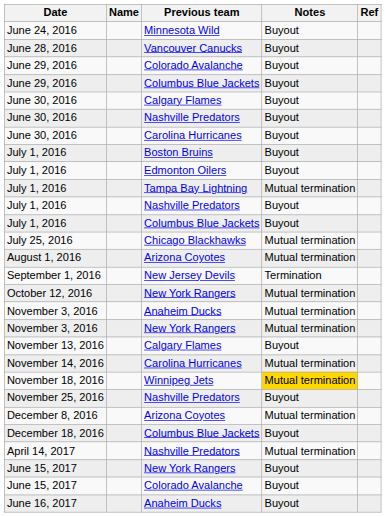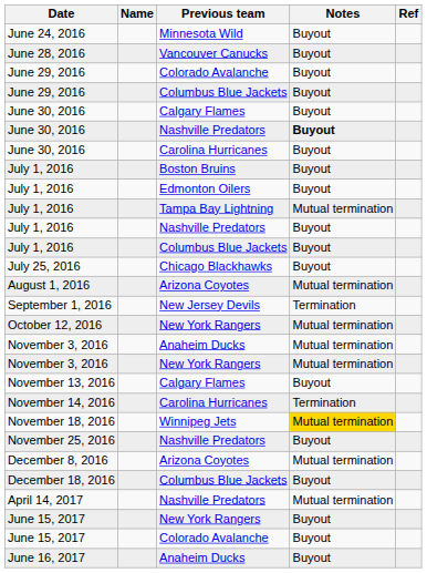 <table class="wikitable sortable" border="1">
 <tr>
 <th>Date</th>
 <th>Name</th>
 <th>Previous team</th>
 <th>Notes</th>
 <th>Ref</th>
 </tr>
 <tr>
 <td>June 24, 2016</td>
 <td></td>
 <td><a href='#'>Minnesota Wild</a></td>
 <td>Buyout</td>
 <td></td>
 </tr>
 <tr bgcolor="eeeeee">
 <td>June 28, 2016</td>
 <td></td>
 <td><a href='#'>Vancouver Canucks</a></td>
 <td>Buyout</td>
 <td></td>
 </tr>
 <tr>
 <td>June 29, 2016</td>
 <td></td>
 <td><a href='#'>Colorado Avalanche</a></td>
 <td>Buyout</td>
 <td></td>
 </tr>
 <tr bgcolor="eeeeee">
 <td>June 29, 2016</td>
 <td></td>
 <td><a href='#'>Columbus Blue Jackets</a></td>
 <td>Buyout</td>
 <td></td>
 </tr>
 <tr>
 <td>June 30, 2016</td>
 <td></td>
 <td><a href='#'>Calgary Flames</a></td>
 <td>Buyout</td>
 <td></td>
 </tr>
 <tr bgcolor="eeeeee">
 <td>June 30, 2016</td>
 <td></td>
 <td><a href='#'>Nashville Predators</a></td>
-<td>Buyout</td>
+<td><strong>Buyout</strong></td>
 <td></td>
 </tr>
 <tr>
 <td>June 30, 2016</td>
 <td></td>
 <td><a href='#'>Carolina Hurricanes</a></td>
 <td>Buyout</td>
 <td></td>
 </tr>
 <tr bgcolor="eeeeee">
 <td>July 1, 2016</td>
 <td></td>
 <td><a href='#'>Boston Bruins</a></td>
 <td>Buyout</td>
 <td></td>
 </tr>
 <tr>
 <td>July 1, 2016</td>
 <td></td>
 <td><a href='#'>Edmonton Oilers</a></td>
 <td>Buyout</td>
 <td></td>
 </tr>
 <tr bgcolor="eeeeee">
 <td>July 1, 2016</td>
 <td></td>
 <td><a href='#'>Tampa Bay Lightning</a></td>
 <td>Mutual termination</td>
 <td></td>
 </tr>
 <tr>
 <td>July 1, 2016</td>
 <td></td>
 <td><a href='#'>Nashville Predators</a></td>
 <td>Buyout</td>
 <td></td>
 </tr>
 <tr bgcolor="eeeeee">
 <td>July 1, 2016</td>
 <td></td>
 <td><a href='#'>Columbus Blue Jackets</a></td>
 <td>Buyout</td>
 <td></td>
 </tr>
 <tr>
 <td>July 25, 2016</td>
 <td></td>
 <td><a href='#'>Chicago Blackhawks</a></td>
-<td>Mutual termination</td>
+<td>Buyout</td>
 <td></td>
 </tr>
 <tr bgcolor="eeeeee">
 <td>August 1, 2016</td>
 <td></td>
 <td><a href='#'>Arizona Coyotes</a></td>
 <td>Mutual termination</td>
 <td></td>
 </tr>
 <tr>
 <td>September 1, 2016</td>
 <td></td>
 <td><a href='#'>New Jersey Devils</a></td>
 <td>Termination</td>
 <td></td>
 </tr>
 <tr bgcolor="eeeeee">
 <td>October 12, 2016</td>
 <td></td>
 <td><a href='#'>New York Rangers</a></td>
 <td>Mutual termination</td>
 <td></td>
 </tr>
 <tr>
 <td>November 3, 2016</td>
 <td></td>
 <td><a href='#'>Anaheim Ducks</a></td>
 <td>Mutual termination</td>
 <td></td>
 </tr>
 <tr bgcolor="eeeeee">
 <td>November 3, 2016</td>
 <td></td>
 <td><a href='#'>New York Rangers</a></td>
 <td>Mutual termination</td>
 <td></td>
 </tr>
 <tr>
 <td>November 13, 2016</td>
 <td></td>
 <td><a href='#'>Calgary Flames</a></td>
 <td>Buyout</td>
 <td></td>
 </tr>
 <tr bgcolor="eeeeee">
 <td>November 14, 2016</td>
 <td></td>
 <td><a href='#'>Carolina Hurricanes</a></td>
-<td>Mutual termination</td>
+<td>Termination</td>
 <td></td>
 </tr>
 <tr>
 <td>November 18, 2016</td>
 <td></td>
 <td><a href='#'>Winnipeg Jets</a></td>
 <td style="background: gold;">Mutual termination</td>
 <td></td>
 </tr>
 <tr bgcolor="eeeeee">
 <td>November 25, 2016</td>
 <td></td>
 <td><a href='#'>Nashville Predators</a></td>
 <td>Buyout</td>
 <td></td>
 </tr>
 <tr>
 <td>December 8, 2016</td>
 <td></td>
 <td><a href='#'>Arizona Coyotes</a></td>
 <td>Mutual termination</td>
 <td></td>
 </tr>
 <tr bgcolor="eeeeee">
 <td>December 18, 2016</td>
 <td></td>
 <td><a href='#'>Columbus Blue Jackets</a></td>
 <td>Buyout</td>
 <td></td>
 </tr>
 <tr>
 <td>April 14, 2017</td>
 <td></td>
 <td><a href='#'>Nashville Predators</a></td>
 <td>Mutual termination</td>
 <td></td>
 </tr>
 <tr bgcolor="eeeeee">
 <td>June 15, 2017</td>
 <td></td>
 <td><a href='#'>New York Rangers</a></td>
 <td>Buyout</td>
 <td></td>
 </tr>
 <tr>
 <td>June 15, 2017</td>
 <td></td>
 <td><a href='#'>Colorado Avalanche</a></td>
 <td>Buyout</td>
 <td></td>
 </tr>
 <tr bgcolor="eeeeee">
 <td>June 16, 2017</td>
 <td></td>
 <td><a href='#'>Anaheim Ducks</a></td>
 <td>Buyout</td>
 <td></td>
 </tr>
 </table>
